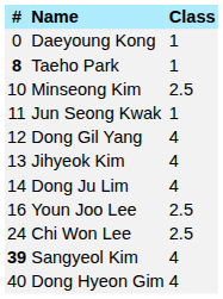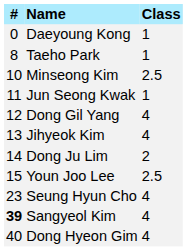 <table border=0 cellpadding=2 cellspacing=0  |- bgcolor=#F2F2F2 style="text-align:center; font-size:90%;">
 <tr bgcolor=#ADEBFD>
 <th>#</th>
 <th align=left>Name</th>
 <th align=left>Class</th>
 </tr>
 <tr>
 <td>0</td>
 <td align=left>Daeyoung Kong</td>
 <td align=left>1</td>
 </tr>
 <tr>
-<td><strong>8</strong></td>
+<td>8</td>
 <td align=left>Taeho Park</td>
 <td align=left>1</td>
 </tr>
 <tr>
 <td>10</td>
 <td align=left>Minseong Kim</td>
 <td align=left>2.5</td>
 </tr>
 <tr>
 <td>11</td>
 <td align=left>Jun Seong Kwak</td>
 <td align=left>1</td>
 </tr>
 <tr>
 <td>12</td>
 <td align=left>Dong Gil Yang</td>
 <td align=left>4</td>
 </tr>
 <tr>
 <td>13</td>
 <td align=left>Jihyeok Kim</td>
 <td align=left>4</td>
 </tr>
 <tr>
 <td>14</td>
 <td align=left>Dong Ju Lim</td>
-<td align=left>4</td>
+<td align=left>2</td>
 </tr>
 <tr>
-<td>16</td>
+<td>15</td>
 <td align=left>Youn Joo Lee</td>
 <td align=left>2.5</td>
 </tr>
 <tr>
-<td>24</td>
-<td align=left>Chi Won Lee</td>
-<td align=left>2.5</td>
+<td>23</td>
+<td align=left>Seung Hyun Cho</td>
+<td align=left>4</td>
 </tr>
 <tr>
 <td><strong>39</strong></td>
 <td align=left>Sangyeol Kim</td>
 <td align=left>4</td>
 </tr>
 <tr>
 <td>40</td>
 <td align=left>Dong Hyeon Gim</td>
 <td align=left>4</td>
 </tr>
 </table>
